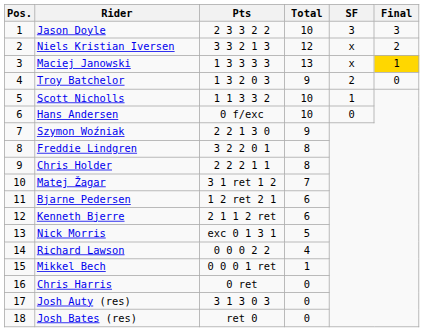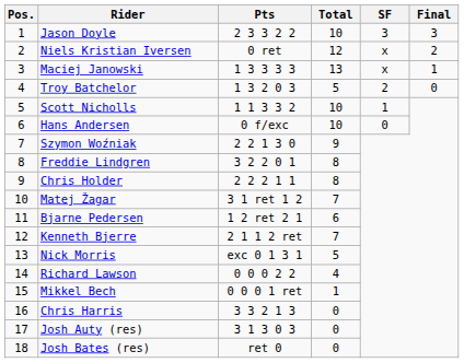 <table class=wikitable>
 <tr>
 <th width=25px>Pos.</th>
 <th width=200px>Rider</th>
 <th width=100px>Pts</th>
 <th width=50px>Total</th>
 <th width=50px>SF</th>
 <th width=50px>Final</th>
 </tr>
 <tr align=center >
 <td>1</td>
 <td align=left> <a href='#'>Jason Doyle</a></td>
 <td>2	3	3	2	2</td>
 <td>10</td>
 <td>3</td>
 <td>3</td>
 </tr>
 <tr align=center>
 <td>2</td>
 <td align=left> <a href='#'>Niels Kristian Iversen</a></td>
-<td>3	3	2	1	3</td>
+<td>0	ret</td>
 <td>12</td>
 <td>x</td>
 <td>2</td>
 </tr>
 <tr align=center>
 <td>3</td>
 <td align=left> <a href='#'>Maciej Janowski</a></td>
 <td>1	3	3	3	3</td>
 <td>13</td>
 <td>x</td>
-<td style="background: gold;">1</td>
+<td>1</td>
 </tr>
 <tr align=center>
 <td>4</td>
 <td align=left> <a href='#'>Troy Batchelor</a></td>
 <td>1	3	2	0	3</td>
-<td>9</td>
+<td>5</td>
 <td>2</td>
 <td>0</td>
 </tr>
 <tr align=center>
 <td>5</td>
 <td align=left> <a href='#'>Scott Nicholls</a></td>
 <td>1	1	3	3	2</td>
 <td>10</td>
 <td>1</td>
 </tr>
 <tr align=center>
 <td>6</td>
 <td align=left> <a href='#'>Hans Andersen</a></td>
 <td>0	f/exc</td>
 <td>10</td>
 <td>0</td>
 </tr>
 <tr align=center>
 <td>7</td>
 <td align=left> <a href='#'>Szymon Woźniak</a></td>
 <td>2	2	1	3	0</td>
 <td>9</td>
 </tr>
 <tr align=center>
 <td>8</td>
 <td align=left> <a href='#'>Freddie Lindgren</a></td>
 <td>3	2	2	0	1</td>
 <td>8</td>
 </tr>
 <tr align=center>
 <td>9</td>
 <td align=left> <a href='#'>Chris Holder</a></td>
 <td>2	2	2	1	1</td>
 <td>8</td>
 </tr>
 <tr align=center>
 <td>10</td>
 <td align=left> <a href='#'>Matej Žagar</a></td>
 <td>3	1	ret	1	2</td>
 <td>7</td>
 </tr>
 <tr align=center>
 <td>11</td>
 <td align=left> <a href='#'>Bjarne Pedersen</a></td>
 <td>1	2	ret	2	1</td>
 <td>6</td>
 </tr>
 <tr align=center>
 <td>12</td>
 <td align=left> <a href='#'>Kenneth Bjerre</a></td>
 <td>2	1	1	2	ret</td>
-<td>6</td>
+<td>7</td>
 </tr>
 <tr align=center>
 <td>13</td>
 <td align=left> <a href='#'>Nick Morris</a></td>
 <td>exc 0	1	3	1</td>
 <td>5</td>
 </tr>
 <tr align=center>
 <td>14</td>
 <td align=left> <a href='#'>Richard Lawson</a></td>
 <td>0	0	0	2	2</td>
 <td>4</td>
 </tr>
 <tr align=center>
 <td>15</td>
 <td align=left> <a href='#'>Mikkel Bech</a></td>
 <td>0	0	0	1	ret</td>
 <td>1</td>
 </tr>
 <tr align=center>
 <td>16</td>
 <td align=left> <a href='#'>Chris Harris</a></td>
-<td>0	ret</td>
+<td>3	3	2	1	3</td>
 <td>0</td>
 </tr>
 <tr align=center>
 <td>17</td>
 <td align=left> <a href='#'>Josh Auty</a> (res)</td>
 <td>3	1	3	0	3</td>
 <td>0</td>
 </tr>
 <tr align=center>
 <td>18</td>
 <td align=left> <a href='#'>Josh Bates</a> (res)</td>
 <td>ret	0</td>
 <td>0</td>
 </tr>
 </table>
